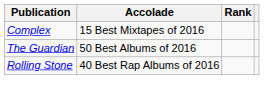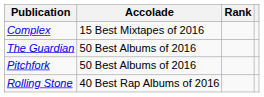 <table class="wikitable sortable">
 <tr>
 <th>Publication</th>
 <th>Accolade</th>
 <th>Rank</th>
 <th class="unsortable"></th>
 </tr>
 <tr>
 <td><em><a href='#'>Complex</a></em></td>
 <td>15 Best Mixtapes of 2016</td>
 <td></td>
 <td></td>
 </tr>
 <tr>
 <td><em><a href='#'>The Guardian</a></em></td>
 <td>50 Best Albums of 2016</td>
 <td></td>
 <td></td>
 </tr>
 <tr>
+<td><em><a href='#'>Pitchfork</a></em></td>
+<td>50 Best Albums of 2016</td>
+<td></td>
+<td></td>
+</tr>
+<tr>
 <td><em><a href='#'>Rolling Stone</a></em></td>
 <td>40 Best Rap Albums of 2016</td>
 <td></td>
 <td></td>
 </tr>
 </table>
